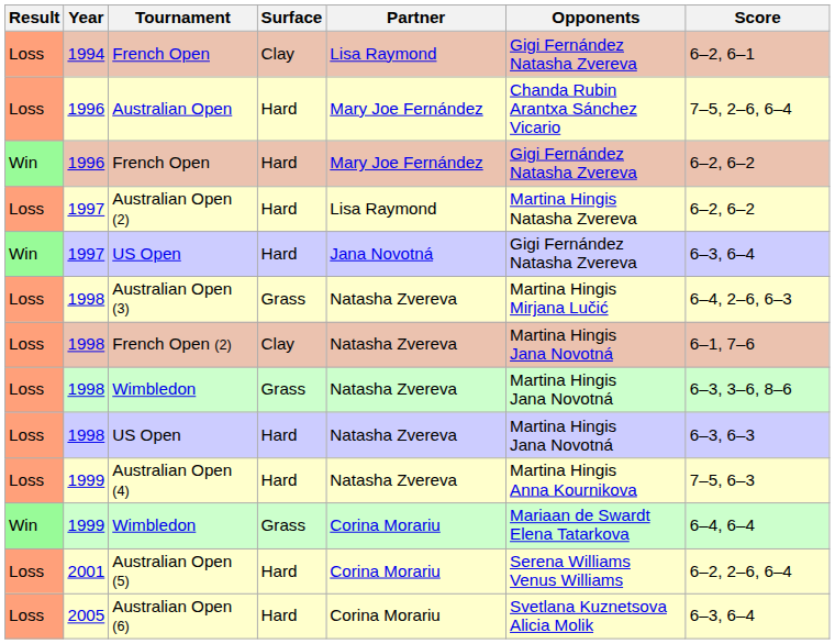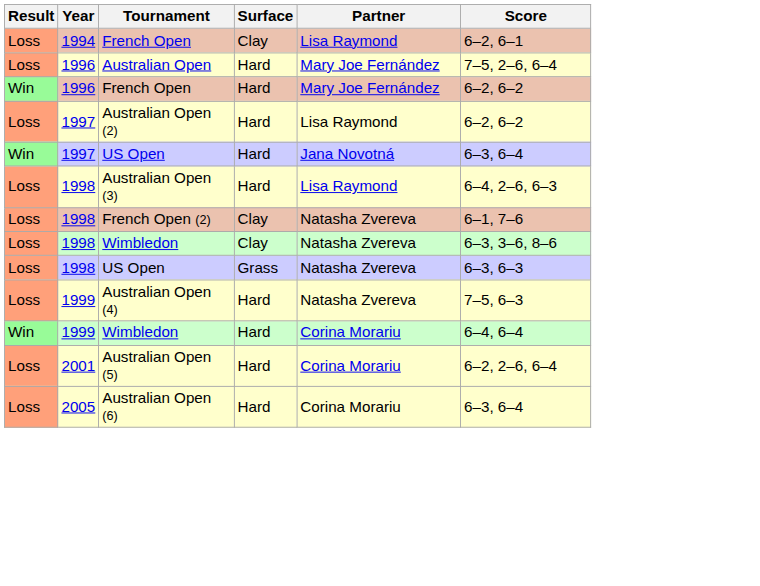 <table class="sortable wikitable">
 <tr>
 <th style="width:30px">Result</th>
 <th style="width:35px">Year</th>
 <th style="width:135px">Tournament</th>
 <th style="width:50px">Surface</th>
 <th style="width:165px">Partner</th>
-<th style="width:165px">Opponents</th>
 <th style="width:130px" class="unsortable">Score</th>
 </tr>
 <tr bgcolor="#EBC2AF">
 <td style="background:#ffa07a;">Loss</td>
 <td><a href='#'>1994</a></td>
 <td><a href='#'>French Open</a></td>
 <td>Clay</td>
 <td> <a href='#'>Lisa Raymond</a></td>
-<td> <a href='#'>Gigi Fernández</a><br> <a href='#'>Natasha Zvereva</a></td>
 <td>6–2, 6–1</td>
 </tr>
 <tr bgcolor="#FFFFCC">
 <td style="background:#ffa07a;">Loss</td>
 <td><a href='#'>1996</a></td>
 <td><a href='#'>Australian Open</a></td>
 <td>Hard</td>
 <td> <a href='#'>Mary Joe Fernández</a></td>
-<td> <a href='#'>Chanda Rubin</a><br> <a href='#'>Arantxa Sánchez Vicario</a></td>
 <td>7–5, 2–6, 6–4</td>
 </tr>
 <tr bgcolor="#EBC2AF">
 <td style="background:#98fb98;">Win</td>
 <td><a href='#'>1996</a></td>
 <td>French Open</td>
 <td>Hard</td>
 <td> <a href='#'>Mary Joe Fernández</a></td>
-<td> <a href='#'>Gigi Fernández</a><br> <a href='#'>Natasha Zvereva</a></td>
 <td>6–2, 6–2</td>
 </tr>
 <tr bgcolor="#FFFFCC">
 <td style="background:#ffa07a;">Loss</td>
 <td><a href='#'>1997</a></td>
 <td>Australian Open <small>(2)</small></td>
 <td>Hard</td>
 <td> Lisa Raymond</td>
-<td> <a href='#'>Martina Hingis</a><br> Natasha Zvereva</td>
 <td>6–2, 6–2</td>
 </tr>
 <tr bgcolor="#CCCCFF">
 <td style="background:#98fb98;">Win</td>
 <td><a href='#'>1997</a></td>
 <td><a href='#'>US Open</a></td>
 <td>Hard</td>
 <td> <a href='#'>Jana Novotná</a></td>
-<td> Gigi Fernández<br> Natasha Zvereva</td>
 <td>6–3, 6–4</td>
 </tr>
 <tr bgcolor="#FFFFCC">
 <td style="background:#ffa07a;">Loss</td>
 <td><a href='#'>1998</a></td>
 <td>Australian Open <small>(3)</small></td>
-<td>Grass</td>
-<td> Natasha Zvereva</td>
-<td> Martina Hingis<br> <a href='#'>Mirjana Lučić</a></td>
+<td>Hard</td>
+<td> <a href='#'>Lisa Raymond</a></td>
 <td>6–4, 2–6, 6–3</td>
 </tr>
 <tr bgcolor="#EBC2AF">
 <td style="background:#ffa07a;">Loss</td>
 <td><a href='#'>1998</a></td>
 <td>French Open <small>(2)</small></td>
 <td>Clay</td>
 <td> Natasha Zvereva</td>
-<td> Martina Hingis<br> <a href='#'>Jana Novotná</a></td>
 <td>6–1, 7–6</td>
 </tr>
 <tr bgcolor="#CCFFCC">
 <td style="background:#ffa07a;">Loss</td>
 <td><a href='#'>1998</a></td>
 <td><a href='#'>Wimbledon</a></td>
-<td>Grass</td>
+<td>Clay</td>
 <td> Natasha Zvereva</td>
-<td> Martina Hingis<br> Jana Novotná</td>
 <td>6–3, 3–6, 8–6</td>
 </tr>
 <tr bgcolor="#CCCCFF">
 <td style="background:#ffa07a;">Loss</td>
 <td><a href='#'>1998</a></td>
 <td>US Open</td>
-<td>Hard</td>
+<td>Grass</td>
 <td> Natasha Zvereva</td>
-<td> Martina Hingis<br> Jana Novotná</td>
 <td>6–3, 6–3</td>
 </tr>
 <tr bgcolor="#FFFFCC">
 <td style="background:#ffa07a;">Loss</td>
 <td><a href='#'>1999</a></td>
 <td>Australian Open <small>(4)</small></td>
 <td>Hard</td>
 <td> Natasha Zvereva</td>
-<td> Martina Hingis<br> <a href='#'>Anna Kournikova</a></td>
 <td>7–5, 6–3</td>
 </tr>
 <tr bgcolor="#CCFFCC">
 <td style="background:#98fb98;">Win</td>
 <td><a href='#'>1999</a></td>
 <td><a href='#'>Wimbledon</a></td>
-<td>Grass</td>
+<td>Hard</td>
 <td> <a href='#'>Corina Morariu</a></td>
-<td> <a href='#'>Mariaan de Swardt</a><br> <a href='#'>Elena Tatarkova</a></td>
 <td>6–4, 6–4</td>
 </tr>
 <tr bgcolor="#FFFFCC">
 <td style="background:#ffa07a;">Loss</td>
 <td><a href='#'>2001</a></td>
 <td>Australian Open <small>(5)</small></td>
 <td>Hard</td>
 <td> <a href='#'>Corina Morariu</a></td>
-<td> <a href='#'>Serena Williams</a><br> <a href='#'>Venus Williams</a></td>
 <td>6–2, 2–6, 6–4</td>
 </tr>
 <tr bgcolor="#FFFFCC">
 <td style="background:#ffa07a;">Loss</td>
 <td><a href='#'>2005</a></td>
 <td>Australian Open <small>(6)</small></td>
 <td>Hard</td>
 <td> Corina Morariu</td>
-<td> <a href='#'>Svetlana Kuznetsova</a><br> <a href='#'>Alicia Molik</a></td>
 <td>6–3, 6–4</td>
 </tr>
 </table>
